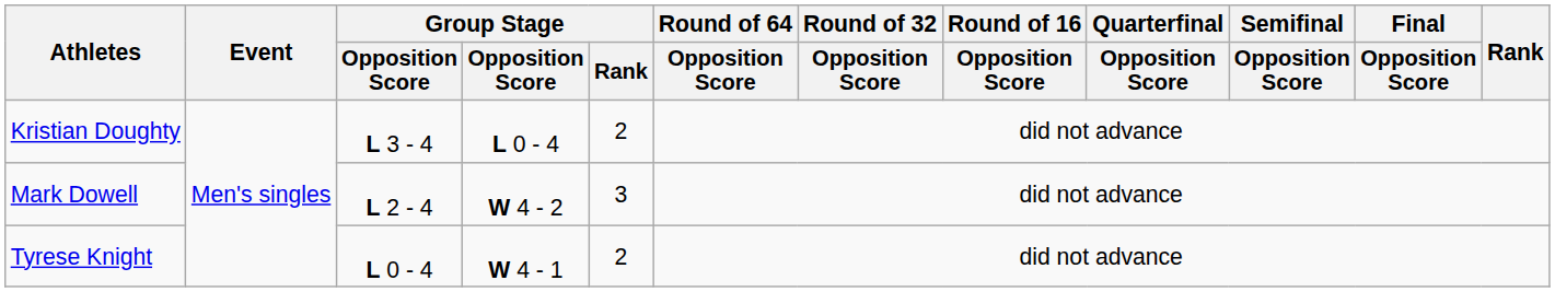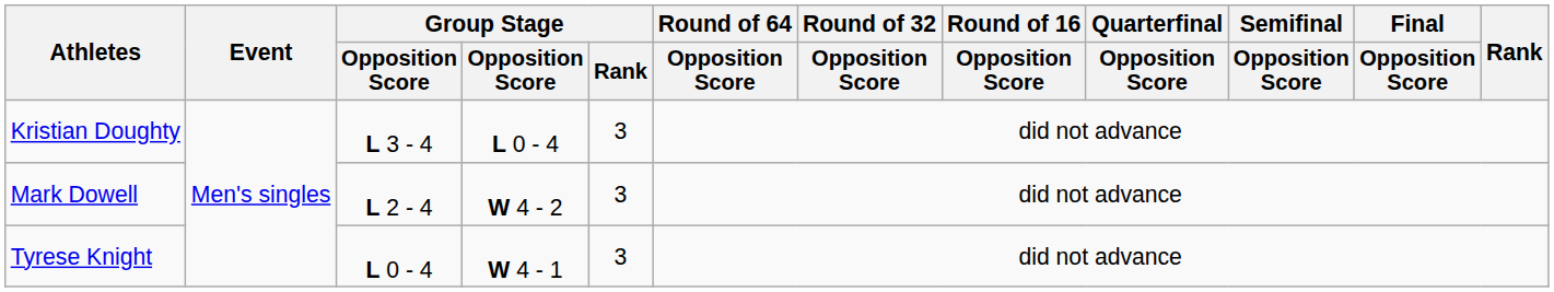 <table class="wikitable" style="font-size:90%">
 <tr>
 <th rowspan=2>Athletes</th>
 <th rowspan=2>Event</th>
 <th colspan=3>Group Stage</th>
 <th>Round of 64</th>
 <th>Round of 32</th>
 <th>Round of 16</th>
 <th>Quarterfinal</th>
 <th>Semifinal</th>
 <th>Final</th>
 <th rowspan=2>Rank</th>
 </tr>
 <tr style="font-size:95%">
 <th>Opposition<br>Score</th>
 <th>Opposition<br>Score</th>
 <th>Rank</th>
 <th>Opposition<br>Score</th>
 <th>Opposition<br>Score</th>
 <th>Opposition<br>Score</th>
 <th>Opposition<br>Score</th>
 <th>Opposition<br>Score</th>
 <th>Opposition<br>Score</th>
 </tr>
 <tr align=center>
 <td align=left><a href='#'>Kristian Doughty</a></td>
 <td align=left rowspan=3><a href='#'>Men's singles</a></td>
 <td><br><strong>L</strong> 3 - 4</td>
 <td><br><strong>L</strong> 0 - 4</td>
-<td>2</td>
+<td>3</td>
 <td colspan=7>did not advance</td>
 </tr>
 <tr align=center>
 <td align=left><a href='#'>Mark Dowell</a></td>
 <td><br><strong>L</strong> 2 - 4</td>
 <td><br><strong>W</strong> 4 - 2</td>
 <td>3</td>
 <td colspan=7>did not advance</td>
 </tr>
 <tr align=center>
 <td align=left><a href='#'>Tyrese Knight</a></td>
 <td><br><strong>L</strong> 0 - 4</td>
 <td><br><strong>W</strong> 4 - 1</td>
-<td>2</td>
+<td>3</td>
 <td colspan=7>did not advance</td>
 </tr>
 </table>
